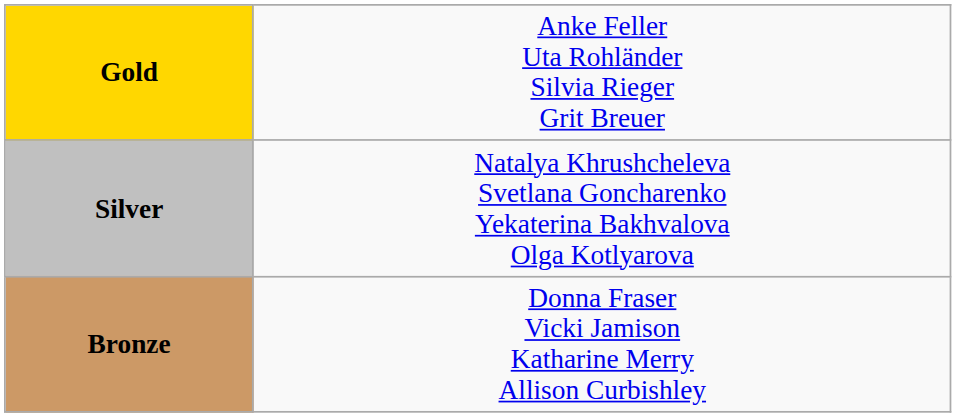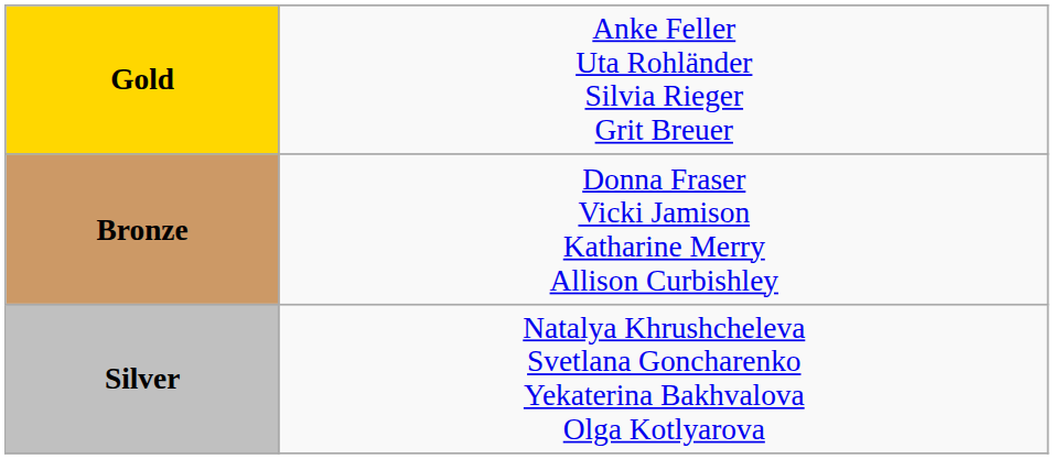 <table class="wikitable" style=" text-align:center; " width="35%">
 <tr>
 <td bgcolor="gold"><strong>Gold</strong></td>
 <td><a href='#'>Anke Feller</a><br><a href='#'>Uta Rohländer</a><br><a href='#'>Silvia Rieger</a><br><a href='#'>Grit Breuer</a><br><small><em></em></small></td>
 </tr>
 <tr>
+<td bgcolor="CC9966"><strong>Bronze</strong></td>
+<td><a href='#'>Donna Fraser</a><br><a href='#'>Vicki Jamison</a><br><a href='#'>Katharine Merry</a><br><a href='#'>Allison Curbishley</a><br><small><em></em></small></td>
+</tr>
+<tr>
 <td bgcolor="silver"><strong>Silver</strong></td>
 <td><a href='#'>Natalya Khrushcheleva</a><br><a href='#'>Svetlana Goncharenko</a><br><a href='#'>Yekaterina Bakhvalova</a><br><a href='#'>Olga Kotlyarova</a><br> <small><em></em></small></td>
 </tr>
-<tr>
-<td bgcolor="CC9966"><strong>Bronze</strong></td>
-<td><a href='#'>Donna Fraser</a><br><a href='#'>Vicki Jamison</a><br><a href='#'>Katharine Merry</a><br><a href='#'>Allison Curbishley</a><br><small><em></em></small></td>
-</tr>
 </table>
